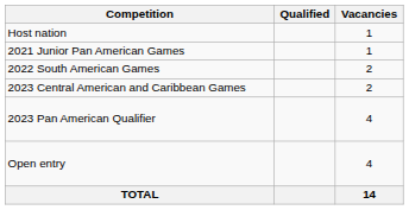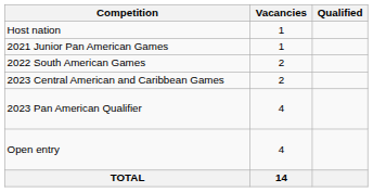 <table class = "wikitable" width=550>
 <tr>
 <th>Competition</th>
+<th>Vacancies</th>
 <th>Qualified</th>
-<th>Vacancies</th>
 </tr>
 <tr>
 <td>Host nation</td>
+<td align="center">1</td>
 <td></td>
-<td align="center">1</td>
 </tr>
 <tr>
 <td>2021 Junior Pan American Games</td>
+<td align="center">1</td>
 <td></td>
-<td align="center">1</td>
 </tr>
 <tr>
 <td>2022 South American Games</td>
+<td align="center">2</td>
 <td><br></td>
-<td align="center">2</td>
 </tr>
 <tr>
 <td>2023 Central American and Caribbean Games</td>
+<td align="center">2</td>
 <td><br></td>
-<td align="center">2</td>
 </tr>
 <tr>
 <td>2023 Pan American Qualifier</td>
+<td align="center">4</td>
 <td><br><br><br></td>
-<td align="center">4</td>
 </tr>
 <tr>
 <td>Open entry</td>
+<td align="center">4</td>
 <td><br><br><br></td>
-<td align="center">4</td>
 </tr>
 <tr>
 <th>TOTAL</th>
+<th>14</th>
 <th></th>
-<th>14</th>
 </tr>
 </table>
